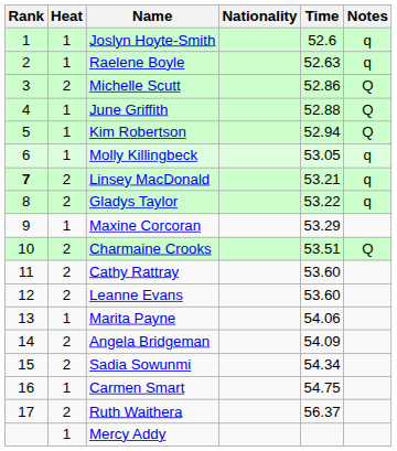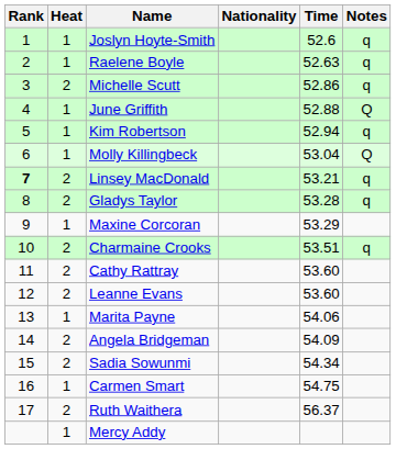 <table class="wikitable sortable" style="text-align:center">
 <tr>
 <th>Rank</th>
 <th>Heat</th>
 <th>Name</th>
 <th>Nationality</th>
 <th>Time</th>
 <th>Notes</th>
 </tr>
 <tr bgcolor=ccffcc>
 <td>1</td>
 <td>1</td>
 <td align=left><a href='#'>Joslyn Hoyte-Smith</a></td>
 <td align=left></td>
 <td>52.6</td>
 <td>q</td>
 </tr>
 <tr bgcolor=ccffcc>
 <td>2</td>
 <td>1</td>
 <td align=left><a href='#'>Raelene Boyle</a></td>
 <td align=left></td>
 <td>52.63</td>
 <td>q</td>
 </tr>
 <tr bgcolor=ccffcc>
 <td>3</td>
 <td>2</td>
 <td align=left><a href='#'>Michelle Scutt</a></td>
 <td align=left></td>
 <td>52.86</td>
-<td>Q</td>
+<td>q</td>
 </tr>
 <tr bgcolor=ccffcc>
 <td>4</td>
 <td>1</td>
 <td align=left><a href='#'>June Griffith</a></td>
 <td align=left></td>
 <td>52.88</td>
 <td>Q</td>
 </tr>
 <tr bgcolor=ccffcc>
 <td>5</td>
 <td>1</td>
 <td align=left><a href='#'>Kim Robertson</a></td>
 <td align=left></td>
 <td>52.94</td>
-<td>Q</td>
+<td>q</td>
 </tr>
 <tr bgcolor=ddffdd>
 <td>6</td>
 <td>1</td>
 <td align=left><a href='#'>Molly Killingbeck</a></td>
 <td align=left></td>
-<td>53.05</td>
-<td>q</td>
+<td>53.04</td>
+<td>Q</td>
 </tr>
 <tr bgcolor=ccffcc>
 <td><strong>7</strong></td>
 <td>2</td>
 <td align=left><a href='#'>Linsey MacDonald</a></td>
 <td align=left></td>
 <td>53.21</td>
 <td>q</td>
 </tr>
 <tr bgcolor=ccffcc>
 <td>8</td>
 <td>2</td>
 <td align=left><a href='#'>Gladys Taylor</a></td>
 <td align=left></td>
-<td>53.22</td>
+<td>53.28</td>
 <td>q</td>
 </tr>
 <tr>
 <td>9</td>
 <td>1</td>
 <td align=left><a href='#'>Maxine Corcoran</a></td>
 <td align=left></td>
 <td>53.29</td>
 <td></td>
 </tr>
 <tr bgcolor=ccffcc>
 <td>10</td>
 <td>2</td>
 <td align=left><a href='#'>Charmaine Crooks</a></td>
 <td align=left></td>
 <td>53.51</td>
-<td>Q</td>
+<td>q</td>
 </tr>
 <tr>
 <td>11</td>
 <td>2</td>
 <td align=left><a href='#'>Cathy Rattray</a></td>
 <td align=left></td>
 <td>53.60</td>
 <td></td>
 </tr>
 <tr>
 <td>12</td>
 <td>2</td>
 <td align=left><a href='#'>Leanne Evans</a></td>
 <td align=left></td>
 <td>53.60</td>
 <td></td>
 </tr>
 <tr>
 <td>13</td>
 <td>1</td>
 <td align=left><a href='#'>Marita Payne</a></td>
 <td align=left></td>
 <td>54.06</td>
 <td></td>
 </tr>
 <tr>
 <td>14</td>
 <td>2</td>
 <td align=left><a href='#'>Angela Bridgeman</a></td>
 <td align=left></td>
 <td>54.09</td>
 <td></td>
 </tr>
 <tr>
 <td>15</td>
 <td>2</td>
 <td align=left><a href='#'>Sadia Sowunmi</a></td>
 <td align=left></td>
 <td>54.34</td>
 <td></td>
 </tr>
 <tr>
 <td>16</td>
 <td>1</td>
 <td align=left><a href='#'>Carmen Smart</a></td>
 <td align=left></td>
 <td>54.75</td>
 <td></td>
 </tr>
 <tr>
 <td>17</td>
 <td>2</td>
 <td align=left><a href='#'>Ruth Waithera</a></td>
 <td align=left></td>
 <td>56.37</td>
 <td></td>
 </tr>
 <tr>
 <td></td>
 <td>1</td>
 <td align=left><a href='#'>Mercy Addy</a></td>
 <td align=left></td>
 <td></td>
 <td></td>
 </tr>
 </table>
